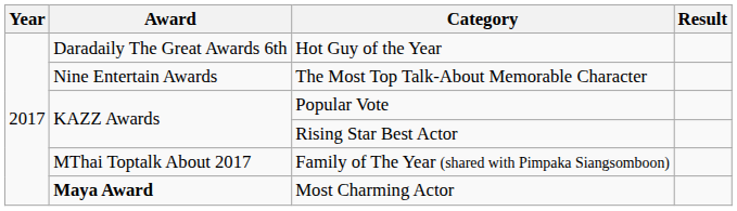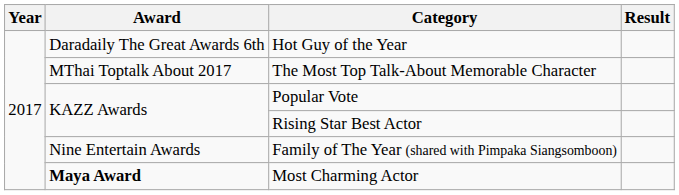 <table class="wikitable">
 <tr>
 <th>Year</th>
 <th>Award</th>
 <th>Category</th>
 <th>Result</th>
 </tr>
 <tr>
 <td rowspan="6">2017</td>
 <td>Daradaily The Great Awards 6th</td>
 <td>Hot Guy of the Year</td>
 <td></td>
 </tr>
 <tr>
-<td>Nine Entertain Awards</td>
+<td>MThai Toptalk About 2017</td>
 <td>The Most Top Talk-About Memorable Character</td>
 <td></td>
 </tr>
 <tr>
 <td rowspan="2">KAZZ Awards</td>
 <td>Popular Vote</td>
 <td></td>
 </tr>
 <tr>
 <td>Rising Star Best Actor</td>
 <td></td>
 </tr>
 <tr>
-<td>MThai Toptalk About 2017</td>
+<td>Nine Entertain Awards</td>
 <td>Family of The Year <small>(shared with Pimpaka Siangsomboon)</small></td>
 <td></td>
 </tr>
 <tr>
 <td><strong>Maya Award</strong></td>
 <td>Most Charming Actor</td>
 <td></td>
 </tr>
 </table>
